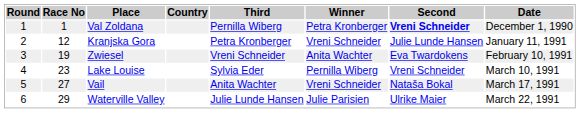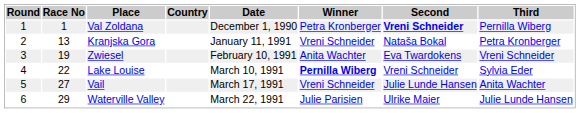 <table border="0" style="border: 1px solid #999; background-color:#FFFFFF; text-align:center">
 <tr align="center" bgcolor="#CCCCCC">
 <th>Round</th>
 <th>Race No</th>
 <th>Place</th>
 <th>Country</th>
-<th>Third</th>
+<th>Date</th>
 <th>Winner</th>
 <th>Second</th>
-<th>Date</th>
+<th>Third</th>
 </tr>
 <tr bgcolor="#EFEFEF">
 <td>1</td>
 <td>1</td>
 <td align="left"><a href='#'>Val Zoldana</a></td>
 <td align="left"></td>
-<td align="left"> <a href='#'>Pernilla Wiberg</a></td>
+<td align="left">December 1, 1990</td>
 <td align="left"> <a href='#'>Petra Kronberger</a></td>
 <td align="left"><strong> <a href='#'>Vreni Schneider</a></strong></td>
-<td align="left">December 1, 1990</td>
+<td align="left"> <a href='#'>Pernilla Wiberg</a></td>
 </tr>
 <tr>
 <td>2</td>
-<td>12</td>
+<td>13</td>
 <td align="left"><a href='#'>Kranjska Gora</a></td>
 <td align="left"></td>
+<td align="left">January 11, 1991</td>
+<td align="left"> <a href='#'>Vreni Schneider</a></td>
+<td align="left"> <a href='#'>Nataša Bokal</a></td>
 <td align="left"> <a href='#'>Petra Kronberger</a></td>
-<td align="left"> <a href='#'>Vreni Schneider</a></td>
-<td align="left"> <a href='#'>Julie Lunde Hansen</a></td>
-<td align="left">January 11, 1991</td>
 </tr>
 <tr bgcolor="#EFEFEF">
 <td>3</td>
 <td>19</td>
 <td align="left"><a href='#'>Zwiesel</a></td>
 <td align="left"></td>
-<td align="left"> <a href='#'>Vreni Schneider</a></td>
+<td align="left">February 10, 1991</td>
 <td align="left"> <a href='#'>Anita Wachter</a></td>
 <td align="left"> <a href='#'>Eva Twardokens</a></td>
-<td align="left">February 10, 1991</td>
+<td align="left"> <a href='#'>Vreni Schneider</a></td>
 </tr>
 <tr>
 <td>4</td>
-<td>23</td>
+<td>22</td>
 <td align="left"><a href='#'>Lake Louise</a></td>
 <td align="left"></td>
+<td align="left">March 10, 1991</td>
+<td align="left"><strong> <a href='#'>Pernilla Wiberg</a></strong></td>
+<td align="left"> <a href='#'>Vreni Schneider</a></td>
 <td align="left"> <a href='#'>Sylvia Eder</a></td>
-<td align="left"> <a href='#'>Pernilla Wiberg</a></td>
-<td align="left"> <a href='#'>Vreni Schneider</a></td>
-<td align="left">March 10, 1991</td>
 </tr>
 <tr bgcolor="#EFEFEF">
 <td>5</td>
 <td>27</td>
 <td align="left"><a href='#'>Vail</a></td>
 <td align="left"></td>
+<td align="left">March 17, 1991</td>
+<td align="left"> <a href='#'>Vreni Schneider</a></td>
+<td align="left"> <a href='#'>Julie Lunde Hansen</a></td>
 <td align="left"> <a href='#'>Anita Wachter</a></td>
-<td align="left"> <a href='#'>Vreni Schneider</a></td>
-<td align="left"> <a href='#'>Nataša Bokal</a></td>
-<td align="left">March 17, 1991</td>
 </tr>
 <tr>
 <td>6</td>
 <td>29</td>
 <td align="left"><a href='#'>Waterville Valley</a></td>
 <td align="left"></td>
-<td align="left"> <a href='#'>Julie Lunde Hansen</a></td>
+<td align="left">March 22, 1991</td>
 <td align="left"> <a href='#'>Julie Parisien</a></td>
 <td align="left"> <a href='#'>Ulrike Maier</a></td>
-<td align="left">March 22, 1991</td>
+<td align="left"> <a href='#'>Julie Lunde Hansen</a></td>
 </tr>
 </table>
